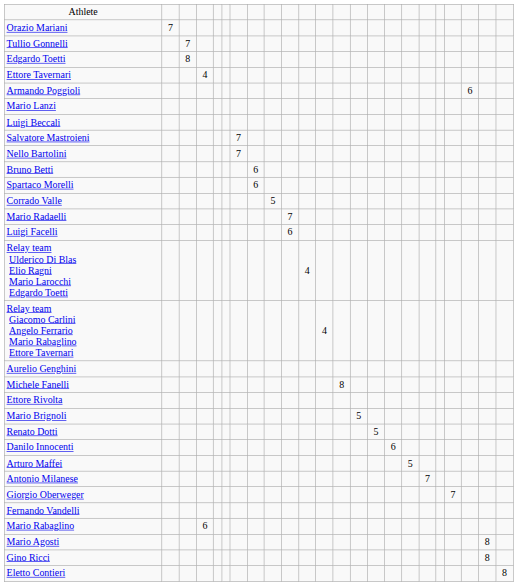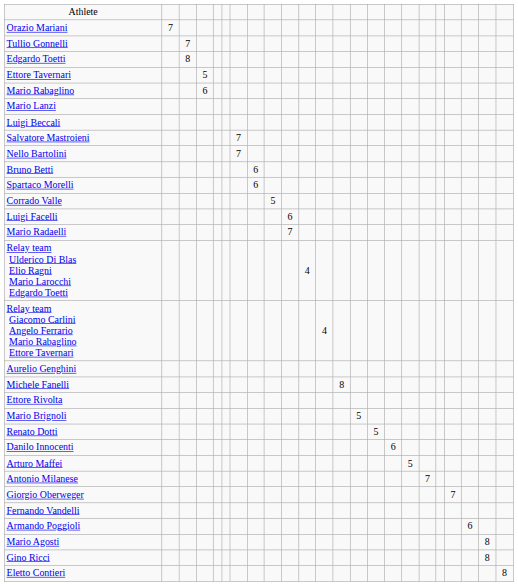 <table class="wikitable" style="text-align: center; font-size:100%" width="65%">
 <tr>
 <td>Athlete</td>
 <td></td>
 <td></td>
 <td></td>
 <td></td>
 <td></td>
 <td></td>
 <td></td>
 <td></td>
 <td></td>
 <td></td>
 <td></td>
 <td></td>
 <td></td>
 <td></td>
 <td></td>
 <td></td>
 <td></td>
 <td></td>
 <td></td>
 <td></td>
 <td></td>
 <td></td>
 </tr>
 <tr>
 <td align=left><a href='#'>Orazio Mariani</a></td>
 <td>7</td>
 <td></td>
 <td></td>
 <td></td>
 <td></td>
 <td></td>
 <td></td>
 <td></td>
 <td></td>
 <td></td>
 <td></td>
 <td></td>
 <td></td>
 <td></td>
 <td></td>
 <td></td>
 <td></td>
 <td></td>
 <td></td>
 <td></td>
 <td></td>
 <td></td>
 </tr>
 <tr>
 <td align=left><a href='#'>Tullio Gonnelli</a></td>
 <td></td>
 <td>7</td>
 <td></td>
 <td></td>
 <td></td>
 <td></td>
 <td></td>
 <td></td>
 <td></td>
 <td></td>
 <td></td>
 <td></td>
 <td></td>
 <td></td>
 <td></td>
 <td></td>
 <td></td>
 <td></td>
 <td></td>
 <td></td>
 <td></td>
 <td></td>
 </tr>
 <tr>
 <td align=left><a href='#'>Edgardo Toetti</a></td>
 <td></td>
 <td>8</td>
 <td></td>
 <td></td>
 <td></td>
 <td></td>
 <td></td>
 <td></td>
 <td></td>
 <td></td>
 <td></td>
 <td></td>
 <td></td>
 <td></td>
 <td></td>
 <td></td>
 <td></td>
 <td></td>
 <td></td>
 <td></td>
 <td></td>
 <td></td>
 </tr>
 <tr>
 <td align=left><a href='#'>Ettore Tavernari</a></td>
 <td></td>
 <td></td>
-<td>4</td>
+<td>5</td>
 <td></td>
 <td></td>
 <td></td>
 <td></td>
 <td></td>
 <td></td>
 <td></td>
 <td></td>
 <td></td>
 <td></td>
 <td></td>
 <td></td>
 <td></td>
 <td></td>
 <td></td>
 <td></td>
 <td></td>
 <td></td>
 <td></td>
 </tr>
 <tr>
-<td align=left><a href='#'>Armando Poggioli</a></td>
+<td align=left><a href='#'>Mario Rabaglino</a></td>
+<td></td>
+<td></td>
+<td>6</td>
 <td></td>
 <td></td>
 <td></td>
 <td></td>
 <td></td>
 <td></td>
 <td></td>
 <td></td>
 <td></td>
 <td></td>
 <td></td>
 <td></td>
 <td></td>
 <td></td>
 <td></td>
 <td></td>
 <td></td>
-<td></td>
-<td></td>
-<td>6</td>
 <td></td>
 <td></td>
 </tr>
 <tr>
 <td align=left><a href='#'>Mario Lanzi</a></td>
 <td></td>
 <td></td>
 <td></td>
 <td></td>
 <td></td>
 <td></td>
 <td></td>
 <td></td>
 <td></td>
 <td></td>
 <td></td>
 <td></td>
 <td></td>
 <td></td>
 <td></td>
 <td></td>
 <td></td>
 <td></td>
 <td></td>
 <td></td>
 <td></td>
 <td></td>
 </tr>
 <tr>
 <td align=left><a href='#'>Luigi Beccali</a></td>
 <td></td>
 <td></td>
 <td></td>
 <td></td>
 <td></td>
 <td></td>
 <td></td>
 <td></td>
 <td></td>
 <td></td>
 <td></td>
 <td></td>
 <td></td>
 <td></td>
 <td></td>
 <td></td>
 <td></td>
 <td></td>
 <td></td>
 <td></td>
 <td></td>
 <td></td>
 </tr>
 <tr>
 <td align=left><a href='#'>Salvatore Mastroieni</a></td>
 <td></td>
 <td></td>
 <td></td>
 <td></td>
 <td></td>
 <td>7</td>
 <td></td>
 <td></td>
 <td></td>
 <td></td>
 <td></td>
 <td></td>
 <td></td>
 <td></td>
 <td></td>
 <td></td>
 <td></td>
 <td></td>
 <td></td>
 <td></td>
 <td></td>
 <td></td>
 </tr>
 <tr>
 <td align=left><a href='#'>Nello Bartolini</a></td>
 <td></td>
 <td></td>
 <td></td>
 <td></td>
 <td></td>
 <td>7</td>
 <td></td>
 <td></td>
 <td></td>
 <td></td>
 <td></td>
 <td></td>
 <td></td>
 <td></td>
 <td></td>
 <td></td>
 <td></td>
 <td></td>
 <td></td>
 <td></td>
 <td></td>
 <td></td>
 </tr>
 <tr>
 <td align=left><a href='#'>Bruno Betti</a></td>
 <td></td>
 <td></td>
 <td></td>
 <td></td>
 <td></td>
 <td></td>
 <td>6</td>
 <td></td>
 <td></td>
 <td></td>
 <td></td>
 <td></td>
 <td></td>
 <td></td>
 <td></td>
 <td></td>
 <td></td>
 <td></td>
 <td></td>
 <td></td>
 <td></td>
 <td></td>
 </tr>
 <tr>
 <td align=left><a href='#'>Spartaco Morelli</a></td>
 <td></td>
 <td></td>
 <td></td>
 <td></td>
 <td></td>
 <td></td>
 <td>6</td>
 <td></td>
 <td></td>
 <td></td>
 <td></td>
 <td></td>
 <td></td>
 <td></td>
 <td></td>
 <td></td>
 <td></td>
 <td></td>
 <td></td>
 <td></td>
 <td></td>
 <td></td>
 </tr>
 <tr>
 <td align=left><a href='#'>Corrado Valle</a></td>
 <td></td>
 <td></td>
 <td></td>
 <td></td>
 <td></td>
 <td></td>
 <td></td>
 <td>5</td>
 <td></td>
 <td></td>
 <td></td>
 <td></td>
 <td></td>
 <td></td>
 <td></td>
 <td></td>
 <td></td>
 <td></td>
 <td></td>
 <td></td>
 <td></td>
 <td></td>
 </tr>
 <tr>
-<td align=left><a href='#'>Mario Radaelli</a></td>
+<td align=left><a href='#'>Luigi Facelli</a></td>
 <td></td>
 <td></td>
 <td></td>
 <td></td>
 <td></td>
 <td></td>
 <td></td>
 <td></td>
-<td>7</td>
+<td>6</td>
 <td></td>
 <td></td>
 <td></td>
 <td></td>
 <td></td>
 <td></td>
 <td></td>
 <td></td>
 <td></td>
 <td></td>
 <td></td>
 <td></td>
 <td></td>
 </tr>
 <tr>
-<td align=left><a href='#'>Luigi Facelli</a></td>
+<td align=left><a href='#'>Mario Radaelli</a></td>
 <td></td>
 <td></td>
 <td></td>
 <td></td>
 <td></td>
 <td></td>
 <td></td>
 <td></td>
-<td>6</td>
+<td>7</td>
 <td></td>
 <td></td>
 <td></td>
 <td></td>
 <td></td>
 <td></td>
 <td></td>
 <td></td>
 <td></td>
 <td></td>
 <td></td>
 <td></td>
 <td></td>
 </tr>
 <tr>
 <td align=left><a href='#'>Relay team</a><br> <a href='#'>Ulderico Di Blas</a><br> <a href='#'>Elio Ragni</a><br> <a href='#'>Mario Larocchi</a><br> <a href='#'>Edgardo Toetti</a></td>
 <td></td>
 <td></td>
 <td></td>
 <td></td>
 <td></td>
 <td></td>
 <td></td>
 <td></td>
 <td></td>
 <td>4</td>
 <td></td>
 <td></td>
 <td></td>
 <td></td>
 <td></td>
 <td></td>
 <td></td>
 <td></td>
 <td></td>
 <td></td>
 <td></td>
 <td></td>
 </tr>
 <tr>
 <td align=left><a href='#'>Relay team</a><br> <a href='#'>Giacomo Carlini</a><br> <a href='#'>Angelo Ferrario</a><br> <a href='#'>Mario Rabaglino</a><br> <a href='#'>Ettore Tavernari</a></td>
 <td></td>
 <td></td>
 <td></td>
 <td></td>
 <td></td>
 <td></td>
 <td></td>
 <td></td>
 <td></td>
 <td></td>
 <td>4</td>
 <td></td>
 <td></td>
 <td></td>
 <td></td>
 <td></td>
 <td></td>
 <td></td>
 <td></td>
 <td></td>
 <td></td>
 <td></td>
 </tr>
 <tr>
 <td align=left><a href='#'>Aurelio Genghini</a></td>
 <td></td>
 <td></td>
 <td></td>
 <td></td>
 <td></td>
 <td></td>
 <td></td>
 <td></td>
 <td></td>
 <td></td>
 <td></td>
 <td></td>
 <td></td>
 <td></td>
 <td></td>
 <td></td>
 <td></td>
 <td></td>
 <td></td>
 <td></td>
 <td></td>
 <td></td>
 </tr>
 <tr>
 <td align=left><a href='#'>Michele Fanelli</a></td>
 <td></td>
 <td></td>
 <td></td>
 <td></td>
 <td></td>
 <td></td>
 <td></td>
 <td></td>
 <td></td>
 <td></td>
 <td></td>
 <td>8</td>
 <td></td>
 <td></td>
 <td></td>
 <td></td>
 <td></td>
 <td></td>
 <td></td>
 <td></td>
 <td></td>
 <td></td>
 </tr>
 <tr>
 <td align=left><a href='#'>Ettore Rivolta</a></td>
 <td></td>
 <td></td>
 <td></td>
 <td></td>
 <td></td>
 <td></td>
 <td></td>
 <td></td>
 <td></td>
 <td></td>
 <td></td>
 <td></td>
 <td></td>
 <td></td>
 <td></td>
 <td></td>
 <td></td>
 <td></td>
 <td></td>
 <td></td>
 <td></td>
 <td></td>
 </tr>
 <tr>
 <td align=left><a href='#'>Mario Brignoli</a></td>
 <td></td>
 <td></td>
 <td></td>
 <td></td>
 <td></td>
 <td></td>
 <td></td>
 <td></td>
 <td></td>
 <td></td>
 <td></td>
 <td></td>
 <td>5</td>
 <td></td>
 <td></td>
 <td></td>
 <td></td>
 <td></td>
 <td></td>
 <td></td>
 <td></td>
 <td></td>
 </tr>
 <tr>
 <td align=left><a href='#'>Renato Dotti</a></td>
 <td></td>
 <td></td>
 <td></td>
 <td></td>
 <td></td>
 <td></td>
 <td></td>
 <td></td>
 <td></td>
 <td></td>
 <td></td>
 <td></td>
 <td></td>
 <td>5</td>
 <td></td>
 <td></td>
 <td></td>
 <td></td>
 <td></td>
 <td></td>
 <td></td>
 <td></td>
 </tr>
 <tr>
 <td align=left><a href='#'>Danilo Innocenti</a></td>
 <td></td>
 <td></td>
 <td></td>
 <td></td>
 <td></td>
 <td></td>
 <td></td>
 <td></td>
 <td></td>
 <td></td>
 <td></td>
 <td></td>
 <td></td>
 <td></td>
 <td>6</td>
 <td></td>
 <td></td>
 <td></td>
 <td></td>
 <td></td>
 <td></td>
 <td></td>
 </tr>
 <tr>
 <td align=left><a href='#'>Arturo Maffei</a></td>
 <td></td>
 <td></td>
 <td></td>
 <td></td>
 <td></td>
 <td></td>
 <td></td>
 <td></td>
 <td></td>
 <td></td>
 <td></td>
 <td></td>
 <td></td>
 <td></td>
 <td></td>
 <td>5</td>
 <td></td>
 <td></td>
 <td></td>
 <td></td>
 <td></td>
 <td></td>
 </tr>
 <tr>
 <td align=left><a href='#'>Antonio Milanese</a></td>
 <td></td>
 <td></td>
 <td></td>
 <td></td>
 <td></td>
 <td></td>
 <td></td>
 <td></td>
 <td></td>
 <td></td>
 <td></td>
 <td></td>
 <td></td>
 <td></td>
 <td></td>
 <td></td>
 <td>7</td>
 <td></td>
 <td></td>
 <td></td>
 <td></td>
 <td></td>
 </tr>
 <tr>
 <td align=left><a href='#'>Giorgio Oberweger</a></td>
 <td></td>
 <td></td>
 <td></td>
 <td></td>
 <td></td>
 <td></td>
 <td></td>
 <td></td>
 <td></td>
 <td></td>
 <td></td>
 <td></td>
 <td></td>
 <td></td>
 <td></td>
 <td></td>
 <td></td>
 <td></td>
 <td>7</td>
 <td></td>
 <td></td>
 <td></td>
 </tr>
 <tr>
 <td align=left><a href='#'>Fernando Vandelli</a></td>
 <td></td>
 <td></td>
 <td></td>
 <td></td>
 <td></td>
 <td></td>
 <td></td>
 <td></td>
 <td></td>
 <td></td>
 <td></td>
 <td></td>
 <td></td>
 <td></td>
 <td></td>
 <td></td>
 <td></td>
 <td></td>
 <td></td>
 <td></td>
 <td></td>
 <td></td>
 </tr>
 <tr>
-<td align=left><a href='#'>Mario Rabaglino</a></td>
-<td></td>
-<td></td>
-<td>6</td>
+<td align=left><a href='#'>Armando Poggioli</a></td>
 <td></td>
 <td></td>
 <td></td>
 <td></td>
 <td></td>
 <td></td>
 <td></td>
 <td></td>
 <td></td>
 <td></td>
 <td></td>
 <td></td>
 <td></td>
 <td></td>
 <td></td>
 <td></td>
 <td></td>
+<td></td>
+<td></td>
+<td>6</td>
 <td></td>
 <td></td>
 </tr>
 <tr>
 <td align=left><a href='#'>Mario Agosti</a></td>
 <td></td>
 <td></td>
 <td></td>
 <td></td>
 <td></td>
 <td></td>
 <td></td>
 <td></td>
 <td></td>
 <td></td>
 <td></td>
 <td></td>
 <td></td>
 <td></td>
 <td></td>
 <td></td>
 <td></td>
 <td></td>
 <td></td>
 <td></td>
 <td>8</td>
 <td></td>
 </tr>
 <tr>
 <td align=left><a href='#'>Gino Ricci</a></td>
 <td></td>
 <td></td>
 <td></td>
 <td></td>
 <td></td>
 <td></td>
 <td></td>
 <td></td>
 <td></td>
 <td></td>
 <td></td>
 <td></td>
 <td></td>
 <td></td>
 <td></td>
 <td></td>
 <td></td>
 <td></td>
 <td></td>
 <td></td>
 <td>8</td>
 <td></td>
 </tr>
 <tr>
 <td align=left><a href='#'>Eletto Contieri</a></td>
 <td></td>
 <td></td>
 <td></td>
 <td></td>
 <td></td>
 <td></td>
 <td></td>
 <td></td>
 <td></td>
 <td></td>
 <td></td>
 <td></td>
 <td></td>
 <td></td>
 <td></td>
 <td></td>
 <td></td>
 <td></td>
 <td></td>
 <td></td>
 <td></td>
 <td>8</td>
 </tr>
 </table>
